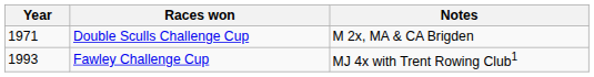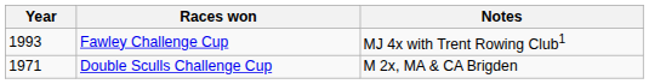 <table class="wikitable">
 <tr>
 <th width=70>Year</th>
 <th width=300>Races won</th>
 <th width=300>Notes</th>
 </tr>
 <tr>
+<td>1993</td>
+<td><a href='#'>Fawley Challenge Cup</a></td>
+<td>MJ 4x with Trent Rowing Club<sup>1</sup></td>
+</tr>
+<tr>
 <td>1971</td>
 <td><a href='#'>Double Sculls Challenge Cup</a></td>
 <td>M 2x, MA & CA Brigden</td>
 </tr>
-<tr>
-<td>1993</td>
-<td><a href='#'>Fawley Challenge Cup</a></td>
-<td>MJ 4x with Trent Rowing Club<sup>1</sup></td>
-</tr>
 </table>
